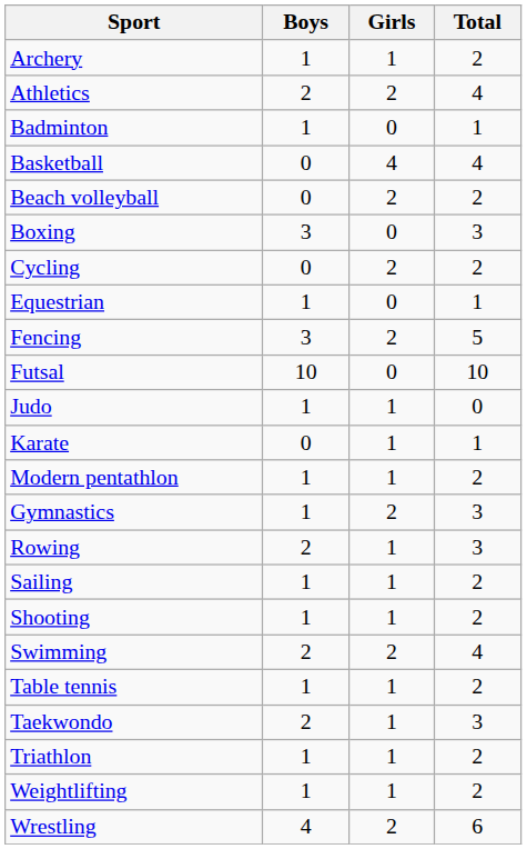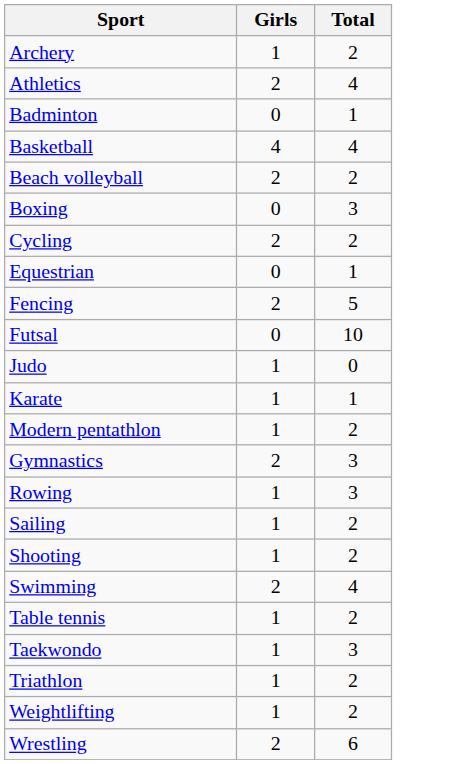 <table class="wikitable sortable" style="text-align:center;">
 <tr>
 <th width=180>Sport</th>
-<th width=55>Boys</th>
 <th width=55>Girls</th>
 <th width=55>Total</th>
 </tr>
 <tr>
 <td align=left><a href='#'>Archery</a></td>
 <td>1</td>
-<td>1</td>
 <td>2</td>
 </tr>
 <tr>
 <td align=left><a href='#'>Athletics</a></td>
 <td>2</td>
-<td>2</td>
 <td>4</td>
 </tr>
 <tr>
 <td align=left><a href='#'>Badminton</a></td>
-<td>1</td>
 <td>0</td>
 <td>1</td>
 </tr>
 <tr>
 <td align=left><a href='#'>Basketball</a></td>
-<td>0</td>
 <td>4</td>
 <td>4</td>
 </tr>
 <tr>
 <td align=left><a href='#'>Beach volleyball</a></td>
-<td>0</td>
 <td>2</td>
 <td>2</td>
 </tr>
 <tr>
 <td align=left><a href='#'>Boxing</a></td>
-<td>3</td>
 <td>0</td>
 <td>3</td>
 </tr>
 <tr>
 <td align=left><a href='#'>Cycling</a></td>
-<td>0</td>
 <td>2</td>
 <td>2</td>
 </tr>
 <tr>
 <td align=left><a href='#'>Equestrian</a></td>
-<td>1</td>
 <td>0</td>
 <td>1</td>
 </tr>
 <tr>
 <td align=left><a href='#'>Fencing</a></td>
-<td>3</td>
 <td>2</td>
 <td>5</td>
 </tr>
 <tr>
 <td align=left><a href='#'>Futsal</a></td>
-<td>10</td>
 <td>0</td>
 <td>10</td>
 </tr>
 <tr>
 <td align=left><a href='#'>Judo</a></td>
 <td>1</td>
-<td>1</td>
 <td>0</td>
 </tr>
 <tr>
 <td align=left><a href='#'>Karate</a></td>
-<td>0</td>
 <td>1</td>
 <td>1</td>
 </tr>
 <tr>
 <td align=left><a href='#'>Modern pentathlon</a></td>
 <td>1</td>
-<td>1</td>
 <td>2</td>
 </tr>
 <tr>
 <td align=left><a href='#'>Gymnastics</a></td>
-<td>1</td>
 <td>2</td>
 <td>3</td>
 </tr>
 <tr>
 <td align=left><a href='#'>Rowing</a></td>
-<td>2</td>
 <td>1</td>
 <td>3</td>
 </tr>
 <tr>
 <td align=left><a href='#'>Sailing</a></td>
 <td>1</td>
-<td>1</td>
 <td>2</td>
 </tr>
 <tr>
 <td align=left><a href='#'>Shooting</a></td>
-<td>1</td>
 <td>1</td>
 <td>2</td>
 </tr>
 <tr>
 <td align=left><a href='#'>Swimming</a></td>
 <td>2</td>
-<td>2</td>
 <td>4</td>
 </tr>
 <tr>
 <td align=left><a href='#'>Table tennis</a></td>
 <td>1</td>
-<td>1</td>
 <td>2</td>
 </tr>
 <tr>
 <td align=left><a href='#'>Taekwondo</a></td>
-<td>2</td>
 <td>1</td>
 <td>3</td>
 </tr>
 <tr>
 <td align=left><a href='#'>Triathlon</a></td>
 <td>1</td>
-<td>1</td>
 <td>2</td>
 </tr>
 <tr>
 <td align=left><a href='#'>Weightlifting</a></td>
 <td>1</td>
-<td>1</td>
 <td>2</td>
 </tr>
 <tr>
 <td align=left><a href='#'>Wrestling</a></td>
-<td>4</td>
 <td>2</td>
 <td>6</td>
 </tr>
 </table>
